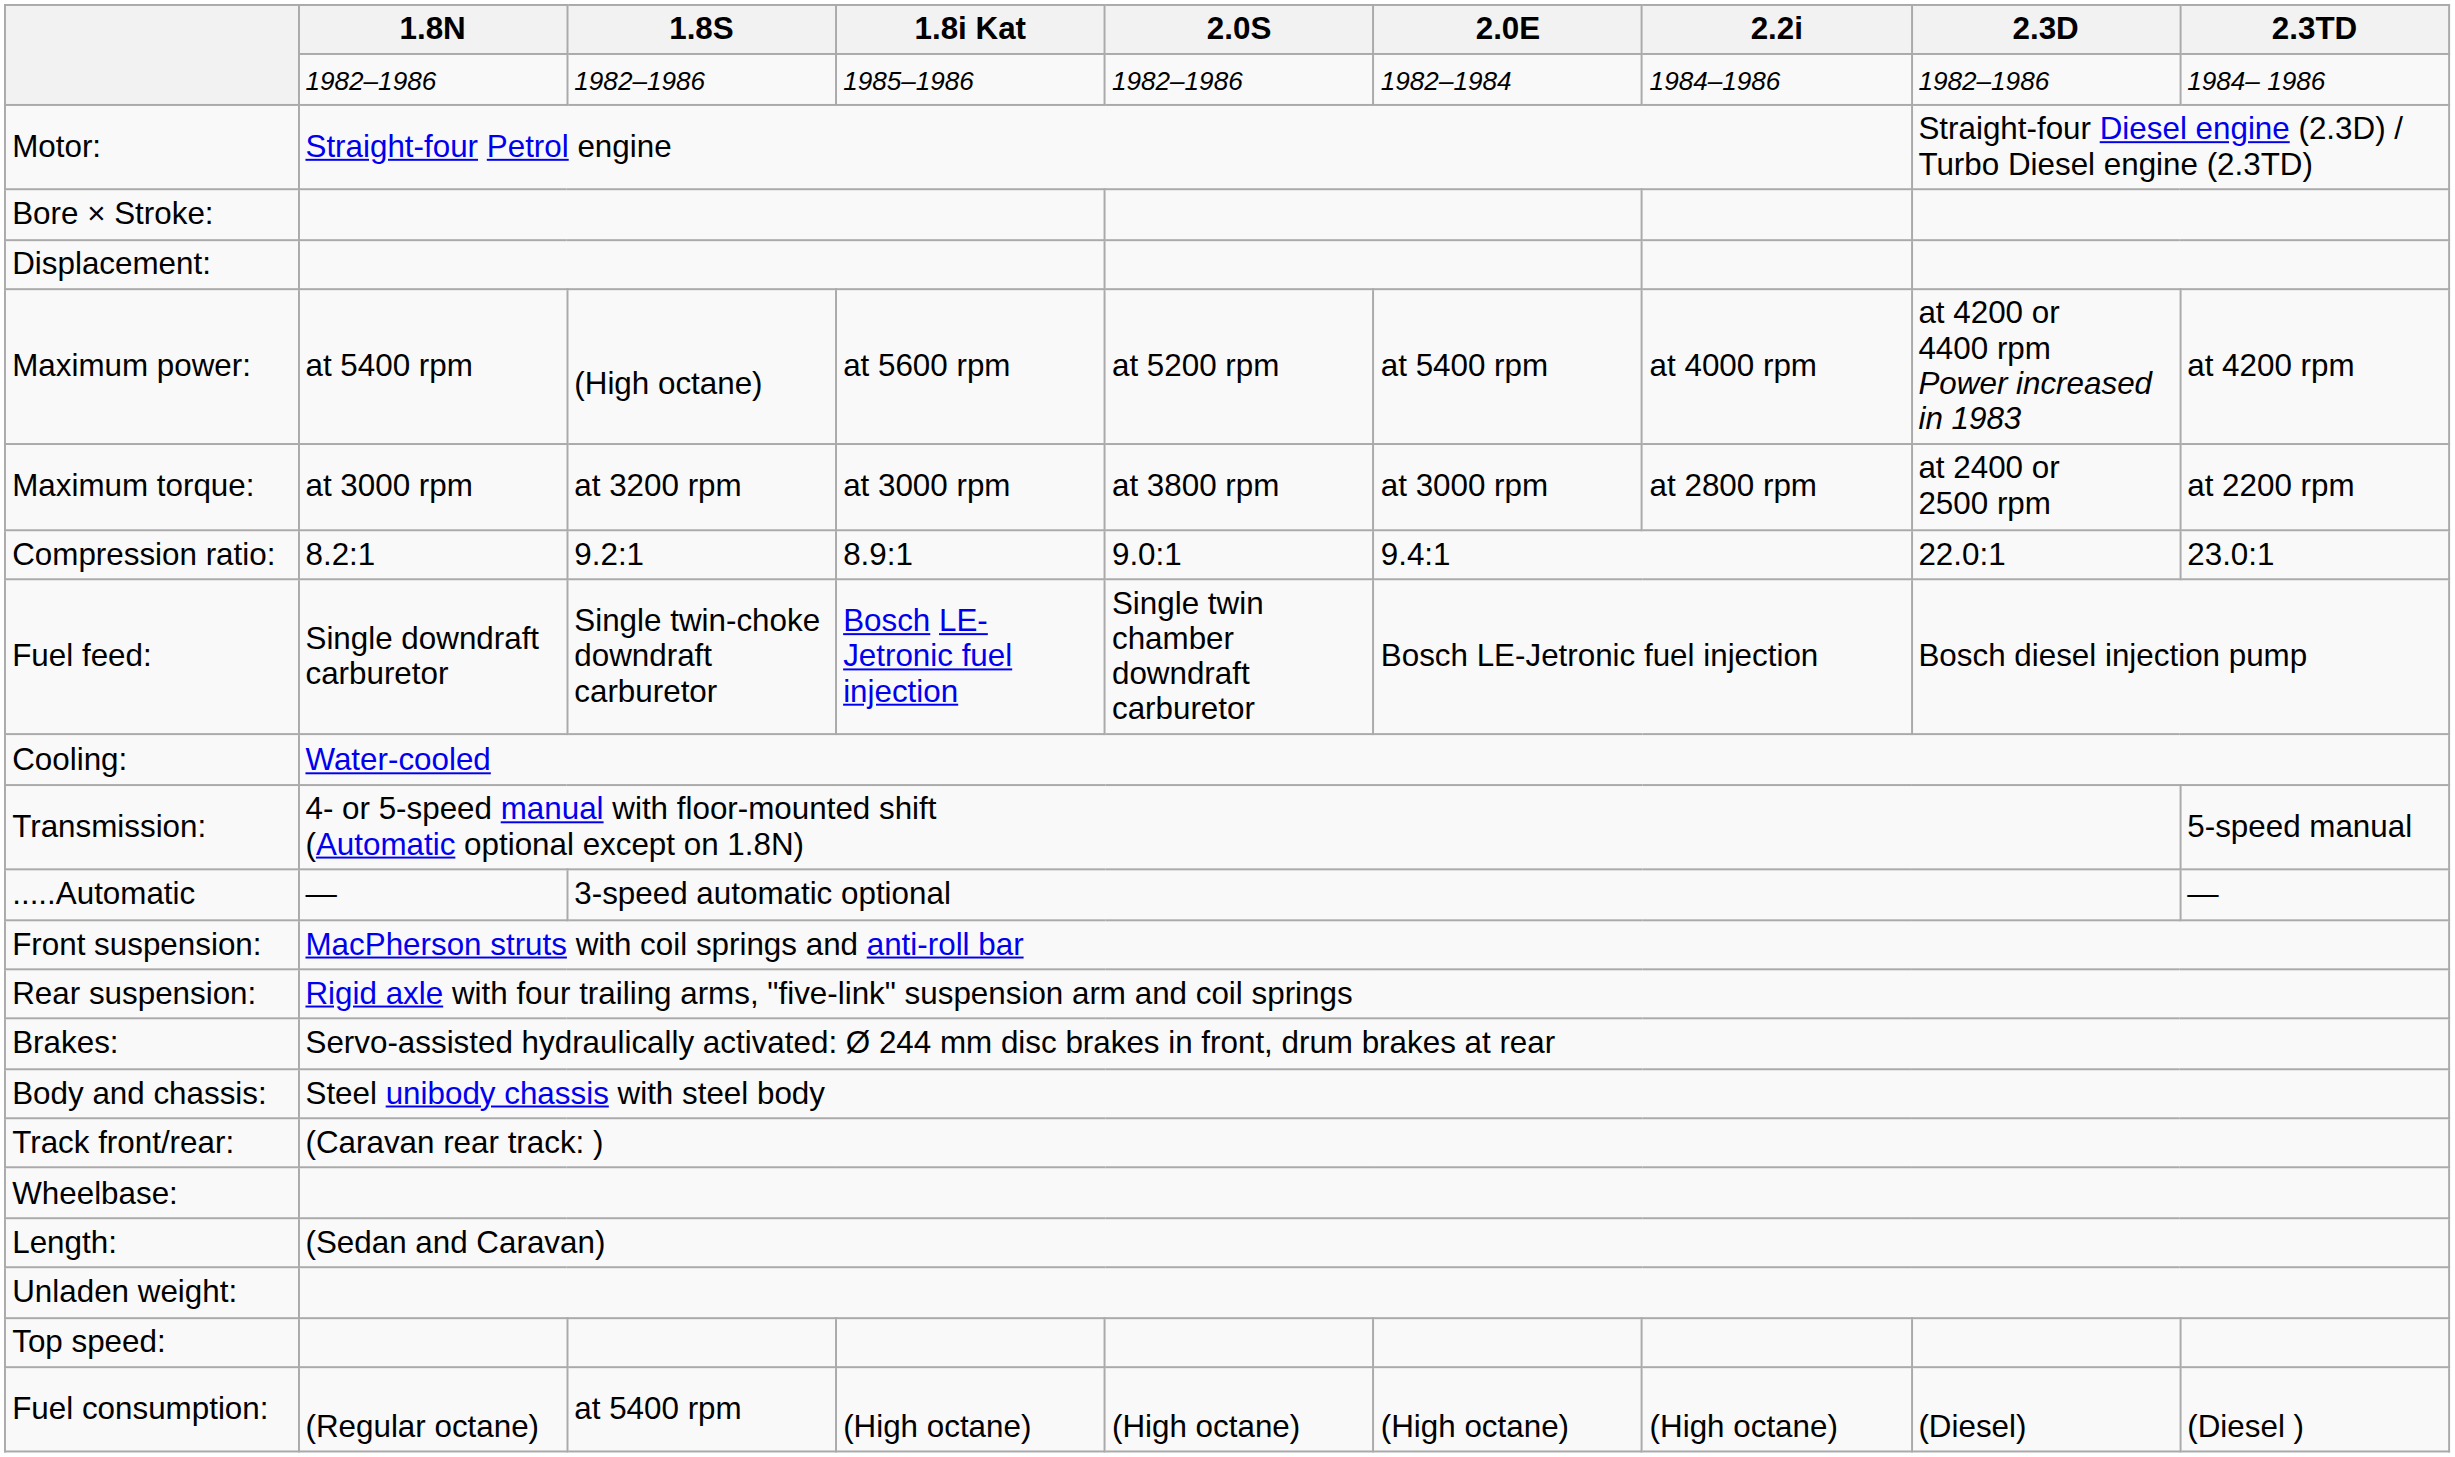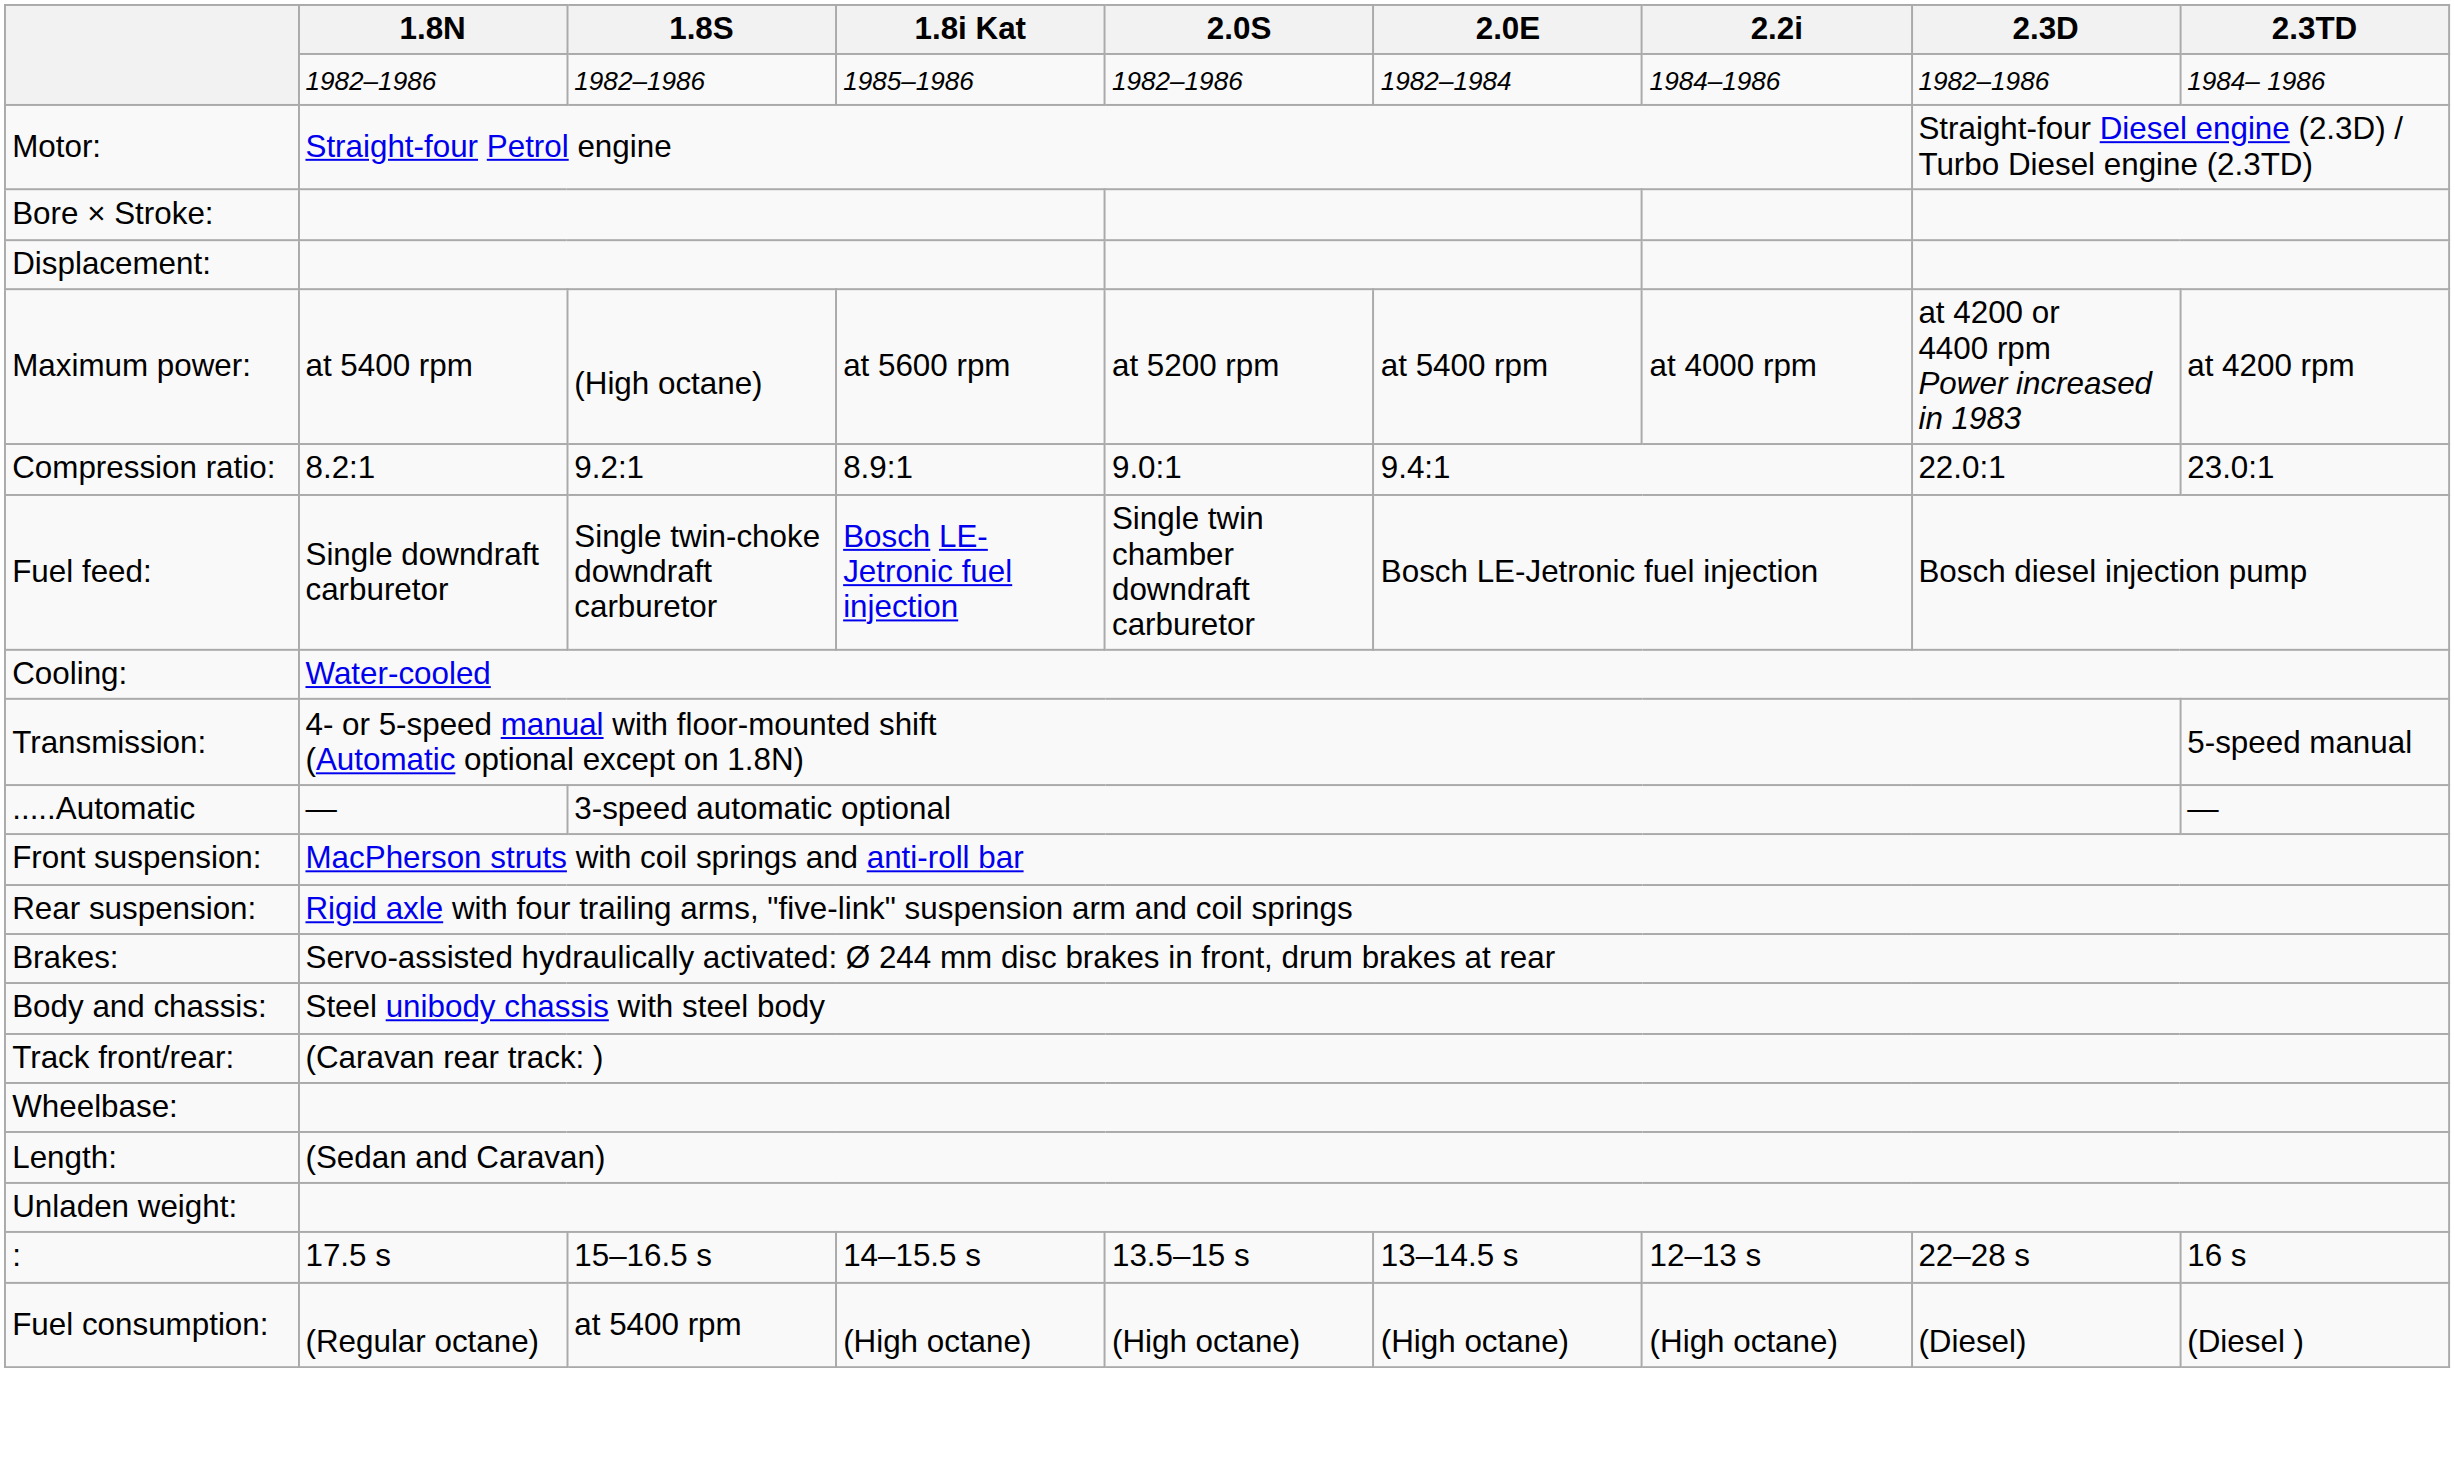 <table class="wikitable defaultcenter col1left collapsible">
 <tr style="background:#DDDDDDDDD;">
 <th rowspan="2" style="width:12%;"></th>
 <th style="width:11%;">1.8N</th>
 <th style="width:11%;">1.8S</th>
 <th style="width:11%;">1.8i Kat</th>
 <th style="width:11%;">2.0S</th>
 <th style="width:11%;">2.0E</th>
 <th style="width:11%;">2.2i</th>
 <th style="width:11%;">2.3D</th>
 <th style="width:12%;">2.3TD</th>
 </tr>
 <tr>
 <td><small><em>1982–1986</em></small></td>
 <td><small><em>1982–1986</em></small></td>
 <td><small><em>1985–1986</em></small></td>
 <td><small><em>1982–1986</em></small></td>
 <td><small><em>1982–1984</em></small></td>
 <td><small><em>1984–1986</em></small></td>
 <td><small><em>1982–1986</em></small></td>
 <td><small><em>1984– 1986</em></small></td>
 </tr>
 <tr>
 <td>Motor:</td>
 <td colspan="6"><a href='#'>Straight-four</a> <a href='#'>Petrol</a> engine</td>
 <td colspan="2">Straight-four <a href='#'>Diesel engine</a> (2.3D) / Turbo Diesel engine (2.3TD)</td>
 </tr>
 <tr>
 <td>Bore × Stroke:</td>
 <td colspan="3"></td>
 <td colspan="2"></td>
 <td></td>
 <td colspan="2"></td>
 </tr>
 <tr>
 <td>Displacement:</td>
 <td colspan="3"></td>
 <td colspan="2"></td>
 <td></td>
 <td colspan="2"></td>
 </tr>
 <tr>
 <td>Maximum power:</td>
 <td> at 5400 rpm</td>
 <td><br>(High octane)</td>
 <td> at 5600 rpm</td>
 <td> at 5200 rpm</td>
 <td> at 5400 rpm</td>
 <td> at 4000 rpm</td>
 <td> at 4200 or 4400 rpm<br><em>Power increased in 1983</em></td>
 <td> at 4200 rpm</td>
-</tr>
-<tr>
-<td>Maximum torque:</td>
-<td> at 3000 rpm</td>
-<td> at 3200 rpm</td>
-<td> at 3000 rpm</td>
-<td> at 3800 rpm</td>
-<td> at 3000 rpm</td>
-<td> at 2800 rpm</td>
-<td> at 2400 or 2500 rpm</td>
-<td> at 2200 rpm</td>
 </tr>
 <tr>
 <td>Compression ratio:</td>
 <td>8.2:1</td>
 <td>9.2:1</td>
 <td>8.9:1</td>
 <td>9.0:1</td>
 <td colspan="2">9.4:1</td>
 <td>22.0:1</td>
 <td>23.0:1</td>
 </tr>
 <tr>
 <td>Fuel feed:</td>
 <td>Single downdraft carburetor</td>
 <td>Single twin-choke downdraft carburetor</td>
 <td><a href='#'>Bosch</a> <a href='#'>LE-Jetronic fuel injection</a></td>
 <td>Single twin chamber downdraft carburetor</td>
 <td colspan="2">Bosch LE-Jetronic fuel injection</td>
 <td colspan="2">Bosch diesel injection pump</td>
 </tr>
 <tr>
 <td>Cooling:</td>
 <td colspan="8"><a href='#'>Water-cooled</a></td>
 </tr>
 <tr>
 <td>Transmission:</td>
 <td colspan="7">4- or 5-speed <a href='#'>manual</a> with floor-mounted shift<br>(<a href='#'>Automatic</a> optional except on 1.8N)</td>
 <td>5-speed manual</td>
 </tr>
 <tr>
 <td>.....Automatic</td>
 <td colspan="1">—</td>
 <td colspan="6">3-speed automatic optional</td>
 <td>—</td>
 </tr>
 <tr>
 <td>Front suspension:</td>
 <td colspan="8"><a href='#'>MacPherson struts</a> with coil springs and <a href='#'>anti-roll bar</a></td>
 </tr>
 <tr>
 <td>Rear suspension:</td>
 <td colspan="8"><a href='#'>Rigid axle</a> with four trailing arms, "five-link" suspension arm and coil springs</td>
 </tr>
 <tr>
 <td>Brakes:</td>
 <td colspan="8">Servo-assisted hydraulically activated: Ø 244 mm disc brakes in front, drum brakes at rear</td>
 </tr>
 <tr>
 <td>Body and chassis:</td>
 <td colspan="8">Steel <a href='#'>unibody chassis</a> with steel body</td>
 </tr>
 <tr>
 <td>Track front/rear:</td>
 <td colspan="8"> (Caravan rear track: )</td>
 </tr>
 <tr>
 <td>Wheelbase:</td>
 <td colspan="8"></td>
 </tr>
 <tr>
 <td>Length:</td>
 <td colspan="8"> (Sedan and Caravan)</td>
 </tr>
 <tr>
 <td>Unladen weight:</td>
 <td colspan="8"></td>
 </tr>
 <tr>
-<td>Top speed:</td>
-<td></td>
-<td></td>
-<td></td>
-<td></td>
-<td></td>
-<td></td>
-<td></td>
-<td></td>
+<td>:</td>
+<td>17.5 s</td>
+<td>15–16.5 s</td>
+<td>14–15.5 s</td>
+<td>13.5–15 s</td>
+<td>13–14.5 s</td>
+<td>12–13 s</td>
+<td>22–28 s</td>
+<td>16 s</td>
 </tr>
 <tr>
 <td>Fuel consumption:</td>
 <td><br>(Regular octane)</td>
 <td> at 5400 rpm</td>
 <td><br>(High octane)</td>
 <td><br>(High octane)</td>
 <td><br>(High octane)</td>
 <td><br>(High octane)</td>
 <td><br>(Diesel)</td>
 <td><br>(Diesel )</td>
 </tr>
 </table>
